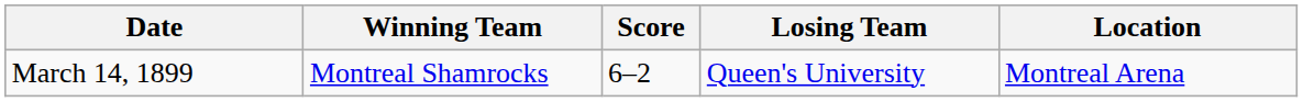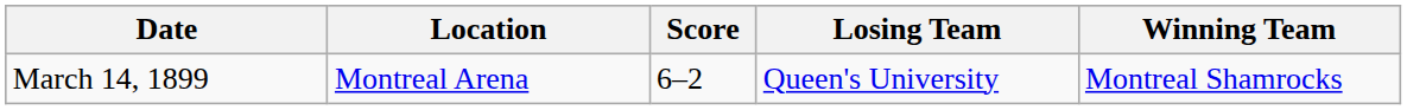 <table class="wikitable">
 <tr>
 <th style="width:10em">Date</th>
-<th style="width:10em">Winning Team</th>
+<th style="width:10em">Location</th>
 <th style="width:3em">Score</th>
 <th style="width:10em">Losing Team</th>
-<th style="width:10em">Location</th>
+<th style="width:10em">Winning Team</th>
 </tr>
 <tr>
 <td>March 14, 1899</td>
-<td><a href='#'>Montreal Shamrocks</a></td>
+<td><a href='#'>Montreal Arena</a></td>
 <td>6–2</td>
 <td><a href='#'>Queen's University</a></td>
-<td><a href='#'>Montreal Arena</a></td>
+<td><a href='#'>Montreal Shamrocks</a></td>
 </tr>
 </table>
